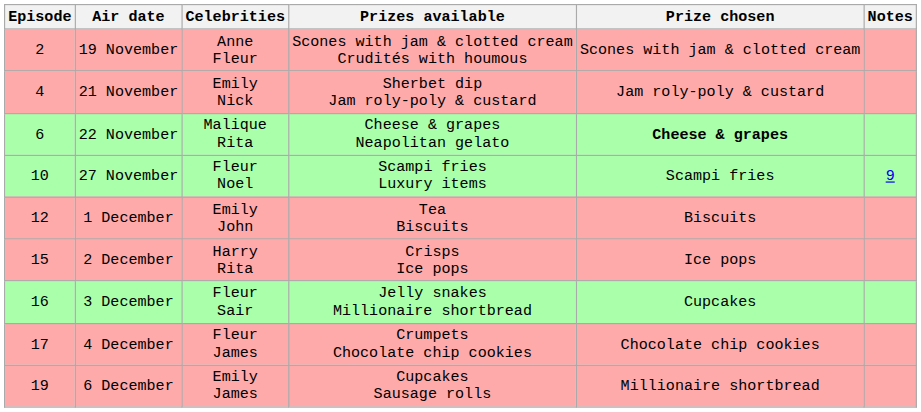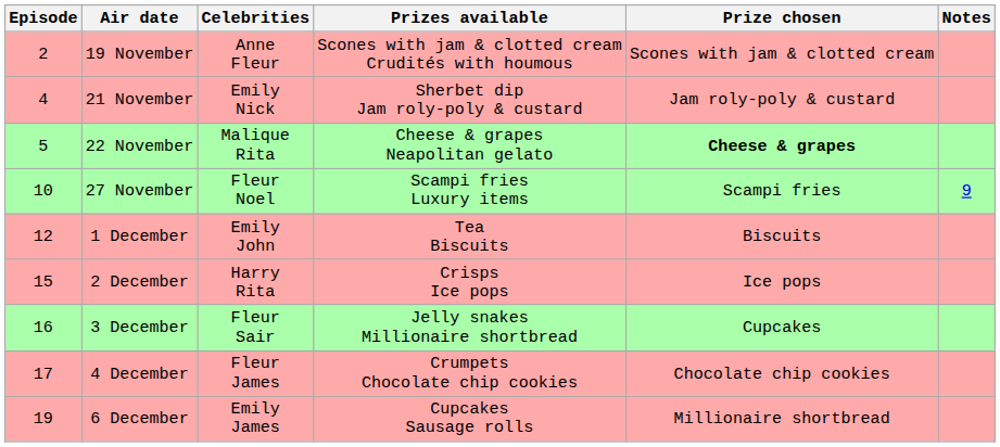 <table class=wikitable style="text-align:center">
 <tr>
 <th>Episode</th>
 <th>Air date</th>
 <th>Celebrities</th>
 <th>Prizes available</th>
 <th>Prize chosen</th>
 <th>Notes</th>
 </tr>
 <tr style="background:#faa;">
 <td>2</td>
 <td>19 November</td>
 <td>Anne<br>Fleur</td>
 <td>Scones with jam & clotted cream<br>Crudités with houmous</td>
 <td>Scones with jam & clotted cream</td>
 <td></td>
 </tr>
 <tr style="background:#faa;">
 <td>4</td>
 <td>21 November</td>
 <td>Emily<br>Nick</td>
 <td>Sherbet dip<br>Jam roly-poly & custard</td>
 <td>Jam roly-poly & custard</td>
 <td></td>
 </tr>
 <tr style="background:#aaffaa;">
-<td>6</td>
+<td>5</td>
 <td>22 November</td>
 <td>Malique<br>Rita</td>
 <td>Cheese & grapes<br>Neapolitan gelato</td>
 <td><strong>Cheese & grapes</strong></td>
 <td></td>
 </tr>
 <tr style="background:#aaffaa;">
 <td>10</td>
 <td>27 November</td>
 <td>Fleur<br>Noel</td>
 <td>Scampi fries<br>Luxury items</td>
 <td>Scampi fries</td>
 <td><a href='#'>9</a></td>
 </tr>
 <tr style="background:#faa;">
 <td>12</td>
 <td>1 December</td>
 <td>Emily<br>John</td>
 <td>Tea<br>Biscuits</td>
 <td>Biscuits</td>
 <td></td>
 </tr>
 <tr style="background:#faa;">
 <td>15</td>
 <td>2 December</td>
 <td>Harry<br>Rita</td>
 <td>Crisps<br>Ice pops</td>
 <td>Ice pops</td>
 <td></td>
 </tr>
 <tr style="background:#aaffaa;">
 <td>16</td>
 <td>3 December</td>
 <td>Fleur<br>Sair</td>
 <td>Jelly snakes<br>Millionaire shortbread</td>
 <td>Cupcakes</td>
 <td></td>
 </tr>
 <tr style="background:#faa;">
 <td>17</td>
 <td>4 December</td>
 <td>Fleur<br>James</td>
 <td>Crumpets<br>Chocolate chip cookies</td>
 <td>Chocolate chip cookies</td>
 <td></td>
 </tr>
 <tr style="background:#faa;">
 <td>19</td>
 <td>6 December</td>
 <td>Emily<br>James</td>
 <td>Cupcakes<br>Sausage rolls</td>
 <td>Millionaire shortbread</td>
 <td></td>
 </tr>
 </table>
